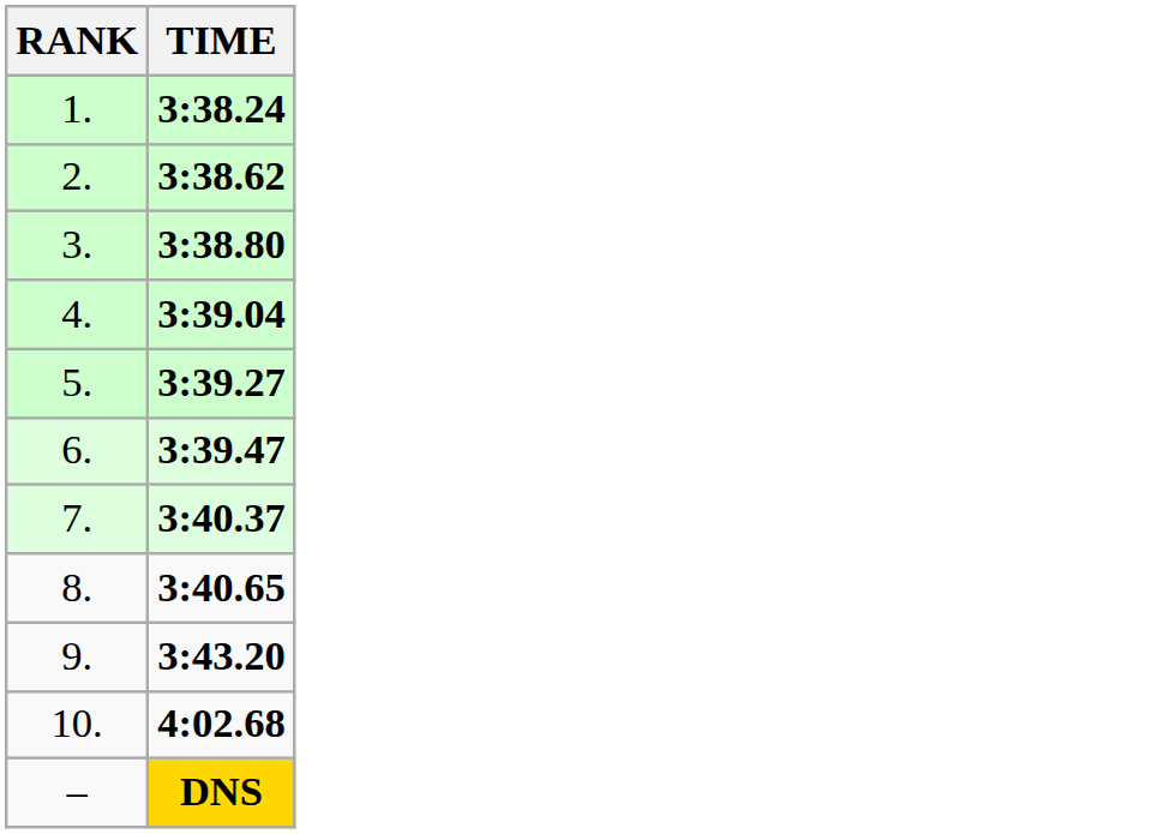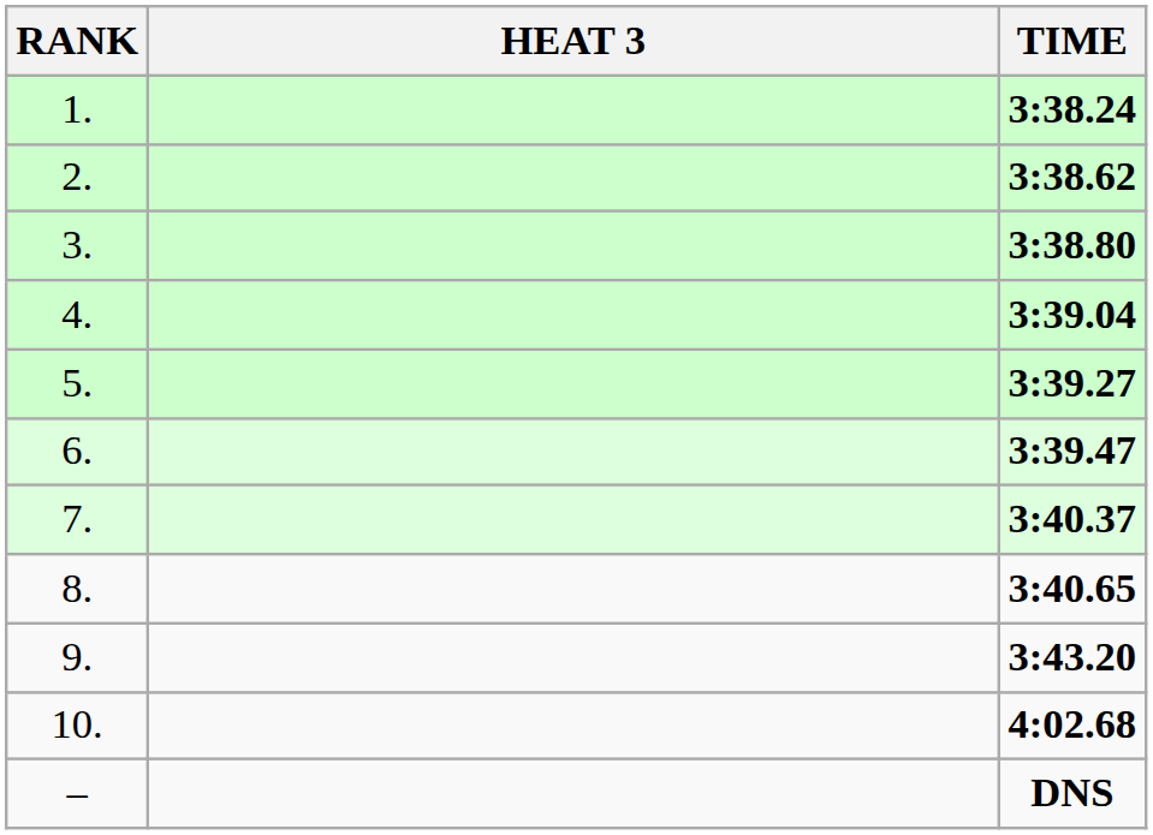 <table class="wikitable" style="border-collapse: collapse; font-size: 90%;">
 <tr>
 <th>RANK</th>
+<th align="center" style="width: 20em">HEAT 3</th>
 <th>TIME</th>
 </tr>
 <tr style="background:#ccffcc;">
 <td align="center">1.</td>
+<td></td>
 <td align="center"><strong>3:38.24</strong></td>
 </tr>
 <tr style="background:#ccffcc;">
 <td align="center">2.</td>
+<td></td>
 <td align="center"><strong>3:38.62</strong></td>
 </tr>
 <tr style="background:#ccffcc;">
 <td align="center">3.</td>
+<td></td>
 <td align="center"><strong>3:38.80</strong></td>
 </tr>
 <tr style="background:#ccffcc;">
 <td align="center">4.</td>
+<td></td>
 <td align="center"><strong>3:39.04</strong></td>
 </tr>
 <tr style="background:#ccffcc;">
 <td align="center">5.</td>
+<td></td>
 <td align="center"><strong>3:39.27</strong></td>
 </tr>
 <tr style="background:#ddffdd;">
 <td align="center">6.</td>
+<td></td>
 <td align="center"><strong>3:39.47</strong></td>
 </tr>
 <tr style="background:#ddffdd;">
 <td align="center">7.</td>
+<td></td>
 <td align="center"><strong>3:40.37</strong></td>
 </tr>
 <tr>
 <td align="center">8.</td>
+<td></td>
 <td align="center"><strong>3:40.65</strong></td>
 </tr>
 <tr>
 <td align="center">9.</td>
+<td></td>
 <td align="center"><strong>3:43.20</strong></td>
 </tr>
 <tr>
 <td align="center">10.</td>
+<td></td>
 <td align="center"><strong>4:02.68</strong></td>
 </tr>
 <tr>
 <td align="center">–</td>
-<td align="center" style="background: gold;"><strong>DNS</strong></td>
+<td></td>
+<td align="center"><strong>DNS</strong></td>
 </tr>
 </table>
